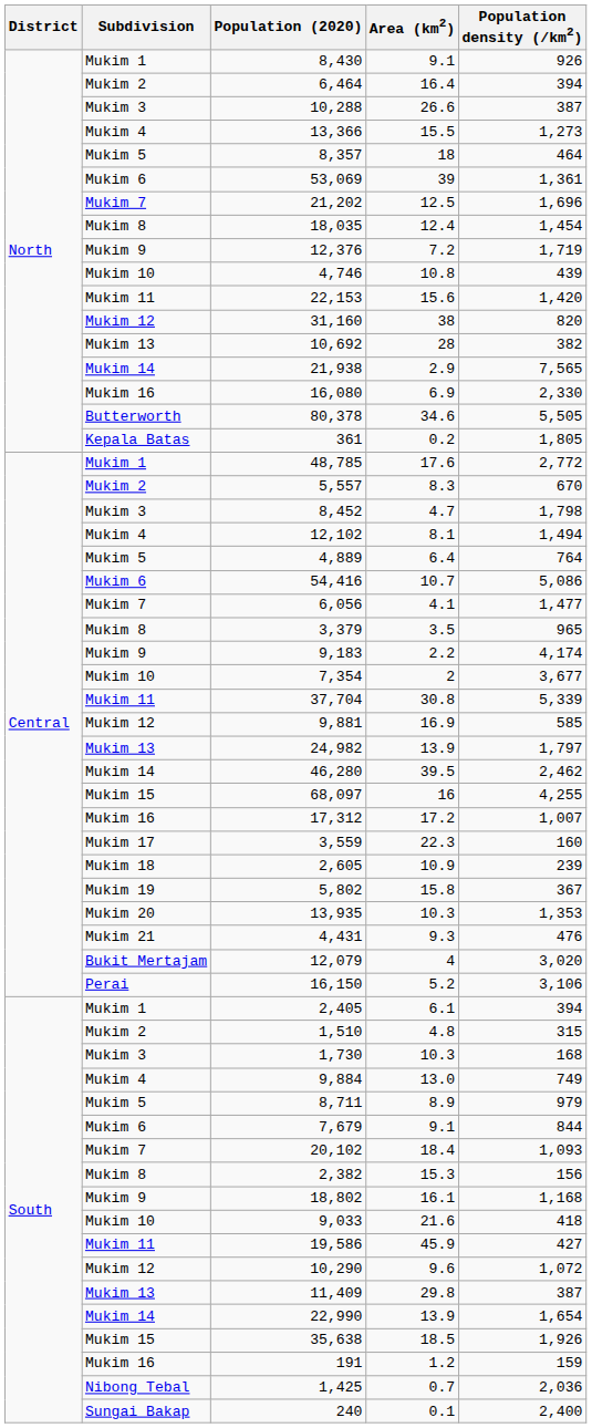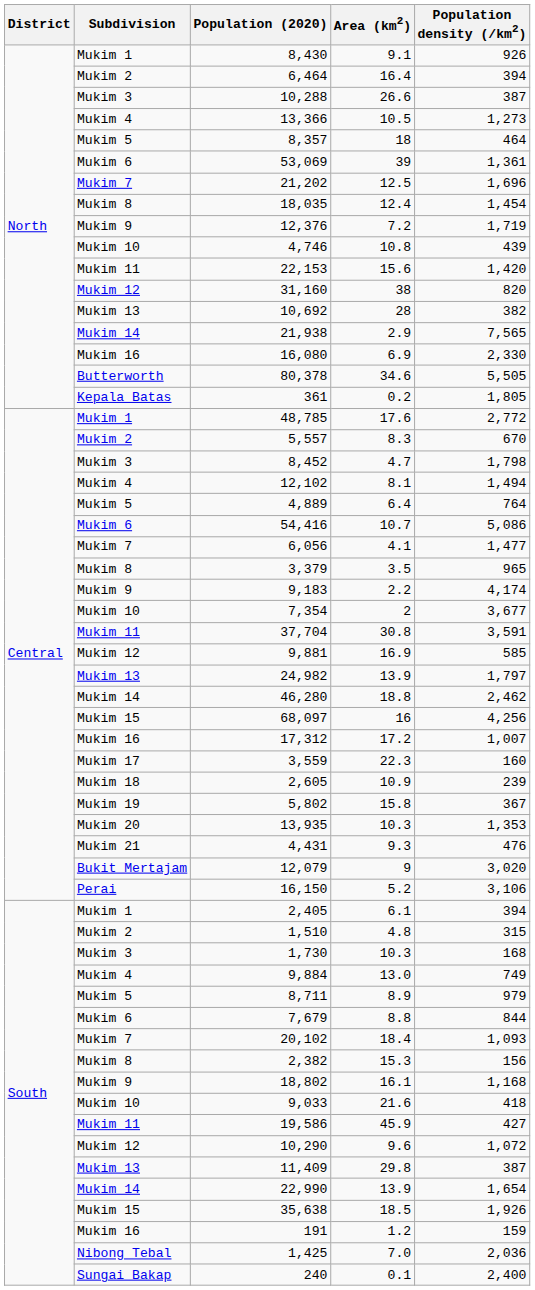 <table class="wikitable sortable mw-collapsible">
 <tr>
 <th>District</th>
 <th>Subdivision</th>
 <th>Population (2020)</th>
 <th>Area (km<sup>2</sup>)</th>
 <th>Population<br>density (/km<sup>2</sup>)</th>
 </tr>
 <tr>
 <td rowspan="17"><a href='#'>North</a></td>
 <td>Mukim 1</td>
 <td align="right">8,430</td>
 <td align="right">9.1</td>
 <td align="right">926</td>
 </tr>
 <tr>
 <td>Mukim 2</td>
 <td align="right">6,464</td>
 <td align="right">16.4</td>
 <td align="right">394</td>
 </tr>
 <tr>
 <td>Mukim 3</td>
 <td align="right">10,288</td>
 <td align="right">26.6</td>
 <td align="right">387</td>
 </tr>
 <tr>
 <td>Mukim 4</td>
 <td align="right">13,366</td>
-<td align="right">15.5</td>
+<td align="right">10.5</td>
 <td align="right">1,273</td>
 </tr>
 <tr>
 <td>Mukim 5</td>
 <td align="right">8,357</td>
 <td align="right">18</td>
 <td align="right">464</td>
 </tr>
 <tr>
 <td>Mukim 6</td>
 <td align="right">53,069</td>
 <td align="right">39</td>
 <td align="right">1,361</td>
 </tr>
 <tr>
 <td><a href='#'>Mukim 7</a></td>
 <td align="right">21,202</td>
 <td align="right">12.5</td>
 <td align="right">1,696</td>
 </tr>
 <tr>
 <td>Mukim 8</td>
 <td align="right">18,035</td>
 <td align="right">12.4</td>
 <td align="right">1,454</td>
 </tr>
 <tr>
 <td>Mukim 9</td>
 <td align="right">12,376</td>
 <td align="right">7.2</td>
 <td align="right">1,719</td>
 </tr>
 <tr>
 <td>Mukim 10</td>
 <td align="right">4,746</td>
 <td align="right">10.8</td>
 <td align="right">439</td>
 </tr>
 <tr>
 <td>Mukim 11</td>
 <td align="right">22,153</td>
 <td align="right">15.6</td>
 <td align="right">1,420</td>
 </tr>
 <tr>
 <td><a href='#'>Mukim 12</a></td>
 <td align="right">31,160</td>
 <td align="right">38</td>
 <td align="right">820</td>
 </tr>
 <tr>
 <td>Mukim 13</td>
 <td align="right">10,692</td>
 <td align="right">28</td>
 <td align="right">382</td>
 </tr>
 <tr>
 <td><a href='#'>Mukim 14</a></td>
 <td align="right">21,938</td>
 <td align="right">2.9</td>
 <td align="right">7,565</td>
 </tr>
 <tr>
 <td>Mukim 16</td>
 <td align="right">16,080</td>
 <td align="right">6.9</td>
 <td align="right">2,330</td>
 </tr>
 <tr>
 <td><a href='#'>Butterworth</a></td>
 <td align="right">80,378</td>
 <td align="right">34.6</td>
 <td align="right">5,505</td>
 </tr>
 <tr>
 <td><a href='#'>Kepala Batas</a></td>
 <td align="right">361</td>
 <td align="right">0.2</td>
 <td align="right">1,805</td>
 </tr>
 <tr>
 <td rowspan="23"><a href='#'>Central</a></td>
 <td><a href='#'>Mukim 1</a></td>
 <td align="right">48,785</td>
 <td align="right">17.6</td>
 <td align="right">2,772</td>
 </tr>
 <tr>
 <td><a href='#'>Mukim 2</a></td>
 <td align="right">5,557</td>
 <td align="right">8.3</td>
 <td align="right">670</td>
 </tr>
 <tr>
 <td>Mukim 3</td>
 <td align="right">8,452</td>
 <td align="right">4.7</td>
 <td align="right">1,798</td>
 </tr>
 <tr>
 <td>Mukim 4</td>
 <td align="right">12,102</td>
 <td align="right">8.1</td>
 <td align="right">1,494</td>
 </tr>
 <tr>
 <td>Mukim 5</td>
 <td align="right">4,889</td>
 <td align="right">6.4</td>
 <td align="right">764</td>
 </tr>
 <tr>
 <td><a href='#'>Mukim 6</a></td>
 <td align="right">54,416</td>
 <td align="right">10.7</td>
 <td align="right">5,086</td>
 </tr>
 <tr>
 <td>Mukim 7</td>
 <td align="right">6,056</td>
 <td align="right">4.1</td>
 <td align="right">1,477</td>
 </tr>
 <tr>
 <td>Mukim 8</td>
 <td align="right">3,379</td>
 <td align="right">3.5</td>
 <td align="right">965</td>
 </tr>
 <tr>
 <td>Mukim 9</td>
 <td align="right">9,183</td>
 <td align="right">2.2</td>
 <td align="right">4,174</td>
 </tr>
 <tr>
 <td>Mukim 10</td>
 <td align="right">7,354</td>
 <td align="right">2</td>
 <td align="right">3,677</td>
 </tr>
 <tr>
 <td><a href='#'>Mukim 11</a></td>
 <td align="right">37,704</td>
 <td align="right">30.8</td>
-<td align="right">5,339</td>
+<td align="right">3,591</td>
 </tr>
 <tr>
 <td>Mukim 12</td>
 <td align="right">9,881</td>
 <td align="right">16.9</td>
 <td align="right">585</td>
 </tr>
 <tr>
 <td><a href='#'>Mukim 13</a></td>
 <td align="right">24,982</td>
 <td align="right">13.9</td>
 <td align="right">1,797</td>
 </tr>
 <tr>
 <td>Mukim 14</td>
 <td align="right">46,280</td>
-<td align="right">39.5</td>
+<td align="right">18.8</td>
 <td align="right">2,462</td>
 </tr>
 <tr>
 <td>Mukim 15</td>
 <td align="right">68,097</td>
 <td align="right">16</td>
-<td align="right">4,255</td>
+<td align="right">4,256</td>
 </tr>
 <tr>
 <td>Mukim 16</td>
 <td align="right">17,312</td>
 <td align="right">17.2</td>
 <td align="right">1,007</td>
 </tr>
 <tr>
 <td>Mukim 17</td>
 <td align="right">3,559</td>
 <td align="right">22.3</td>
 <td align="right">160</td>
 </tr>
 <tr>
 <td>Mukim 18</td>
 <td align="right">2,605</td>
 <td align="right">10.9</td>
 <td align="right">239</td>
 </tr>
 <tr>
 <td>Mukim 19</td>
 <td align="right">5,802</td>
 <td align="right">15.8</td>
 <td align="right">367</td>
 </tr>
 <tr>
 <td>Mukim 20</td>
 <td align="right">13,935</td>
 <td align="right">10.3</td>
 <td align="right">1,353</td>
 </tr>
 <tr>
 <td>Mukim 21</td>
 <td align="right">4,431</td>
 <td align="right">9.3</td>
 <td align="right">476</td>
 </tr>
 <tr>
 <td><a href='#'>Bukit Mertajam</a></td>
 <td align="right">12,079</td>
-<td align="right">4</td>
+<td align="right">9</td>
 <td align="right">3,020</td>
 </tr>
 <tr>
 <td><a href='#'>Perai</a></td>
 <td align="right">16,150</td>
 <td align="right">5.2</td>
 <td align="right">3,106</td>
 </tr>
 <tr>
 <td rowspan="18"><a href='#'>South</a></td>
 <td>Mukim 1</td>
 <td align="right">2,405</td>
 <td align="right">6.1</td>
 <td align="right">394</td>
 </tr>
 <tr>
 <td>Mukim 2</td>
 <td align="right">1,510</td>
 <td align="right">4.8</td>
 <td align="right">315</td>
 </tr>
 <tr>
 <td>Mukim 3</td>
 <td align="right">1,730</td>
 <td align="right">10.3</td>
 <td align="right">168</td>
 </tr>
 <tr>
 <td>Mukim 4</td>
 <td align="right">9,884</td>
 <td align="right">13.0</td>
 <td align="right">749</td>
 </tr>
 <tr>
 <td>Mukim 5</td>
 <td align="right">8,711</td>
 <td align="right">8.9</td>
 <td align="right">979</td>
 </tr>
 <tr>
 <td>Mukim 6</td>
 <td align="right">7,679</td>
-<td align="right">9.1</td>
+<td align="right">8.8</td>
 <td align="right">844</td>
 </tr>
 <tr>
 <td>Mukim 7</td>
 <td align="right">20,102</td>
 <td align="right">18.4</td>
 <td align="right">1,093</td>
 </tr>
 <tr>
 <td>Mukim 8</td>
 <td align="right">2,382</td>
 <td align="right">15.3</td>
 <td align="right">156</td>
 </tr>
 <tr>
 <td>Mukim 9</td>
 <td align="right">18,802</td>
 <td align="right">16.1</td>
 <td align="right">1,168</td>
 </tr>
 <tr>
 <td>Mukim 10</td>
 <td align="right">9,033</td>
 <td align="right">21.6</td>
 <td align="right">418</td>
 </tr>
 <tr>
 <td><a href='#'>Mukim 11</a></td>
 <td align="right">19,586</td>
 <td align="right">45.9</td>
 <td align="right">427</td>
 </tr>
 <tr>
 <td>Mukim 12</td>
 <td align="right">10,290</td>
 <td align="right">9.6</td>
 <td align="right">1,072</td>
 </tr>
 <tr>
 <td><a href='#'>Mukim 13</a></td>
 <td align="right">11,409</td>
 <td align="right">29.8</td>
 <td align="right">387</td>
 </tr>
 <tr>
 <td><a href='#'>Mukim 14</a></td>
 <td align="right">22,990</td>
 <td align="right">13.9</td>
 <td align="right">1,654</td>
 </tr>
 <tr>
 <td>Mukim 15</td>
 <td align="right">35,638</td>
 <td align="right">18.5</td>
 <td align="right">1,926</td>
 </tr>
 <tr>
 <td>Mukim 16</td>
 <td align="right">191</td>
 <td align="right">1.2</td>
 <td align="right">159</td>
 </tr>
 <tr>
 <td><a href='#'>Nibong Tebal</a></td>
 <td align="right">1,425</td>
-<td align="right">0.7</td>
+<td align="right">7.0</td>
 <td align="right">2,036</td>
 </tr>
 <tr>
 <td><a href='#'>Sungai Bakap</a></td>
 <td align="right">240</td>
 <td align="right">0.1</td>
 <td align="right">2,400</td>
 </tr>
 </table>
